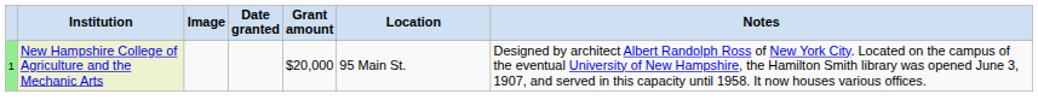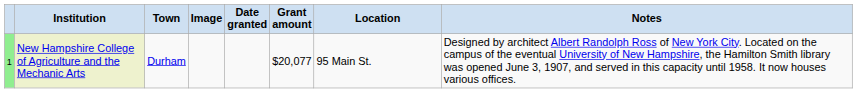 <table class="wikitable" align="center">
 <tr>
 <th style="background-color:#CEE0F2;"></th>
 <th style="background-color:#CEE0F2;">Institution</th>
+<th style="background-color:#CEE0F2;">Town</th>
 <th style="background-color:#CEE0F2;">Image</th>
 <th style="background-color:#CEE0F2;">Date<br>granted</th>
 <th style="background-color:#CEE0F2;">Grant<br>amount</th>
 <th style="background-color:#CEE0F2;" width=15%>Location</th>
 <th style="background-color:#CEE0F2;">Notes</th>
 </tr>
 <tr ->
 <td align=center style="background: lightgreen;"><small>1</small></td>
 <td style=background-color:#EEF2CE;><a href='#'>New Hampshire College of Agriculture and the Mechanic Arts</a></td>
+<td><a href='#'>Durham</a></td>
 <td></td>
 <td></td>
-<td align=right>$20,000</td>
+<td align=right>$20,077</td>
 <td>95 Main St.<br><small></small></td>
 <td>Designed by architect <a href='#'>Albert Randolph Ross</a> of <a href='#'>New York City</a>. Located on the campus of the eventual <a href='#'>University of New Hampshire</a>, the Hamilton Smith library was opened June 3, 1907, and served in this capacity until 1958. It now houses various offices.</td>
 </tr>
 </table>
